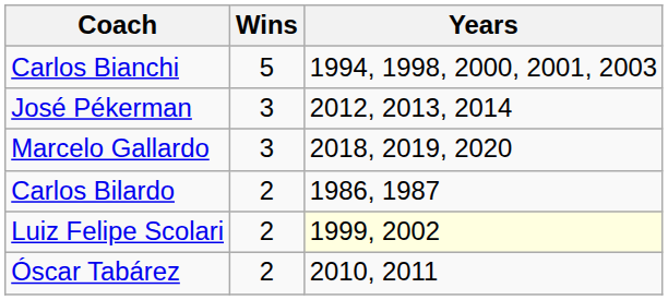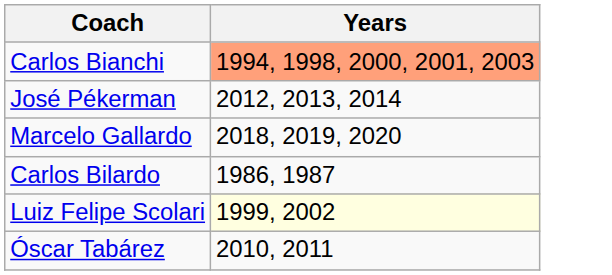 <table class="sortable wikitable">
 <tr>
 <th>Coach</th>
-<th>Wins</th>
 <th class="unsortable">Years</th>
 </tr>
 <tr>
 <td> <a href='#'>Carlos Bianchi</a></td>
-<td align=center>5</td>
-<td>1994, 1998, 2000, 2001, 2003</td>
+<td style="background: lightsalmon;">1994, 1998, 2000, 2001, 2003</td>
 </tr>
 <tr>
 <td> <a href='#'>José Pékerman</a></td>
-<td align=center>3</td>
 <td>2012, 2013, 2014</td>
 </tr>
 <tr>
 <td> <a href='#'>Marcelo Gallardo</a></td>
-<td align=center>3</td>
 <td>2018, 2019, 2020</td>
 </tr>
 <tr>
 <td> <a href='#'>Carlos Bilardo</a></td>
-<td align=center>2</td>
 <td>1986, 1987</td>
 </tr>
 <tr>
 <td> <a href='#'>Luiz Felipe Scolari</a></td>
-<td align=center>2</td>
 <td style="background: lightyellow;">1999, 2002</td>
 </tr>
 <tr>
 <td> <a href='#'>Óscar Tabárez</a></td>
-<td align=center>2</td>
 <td>2010, 2011</td>
 </tr>
 </table>
